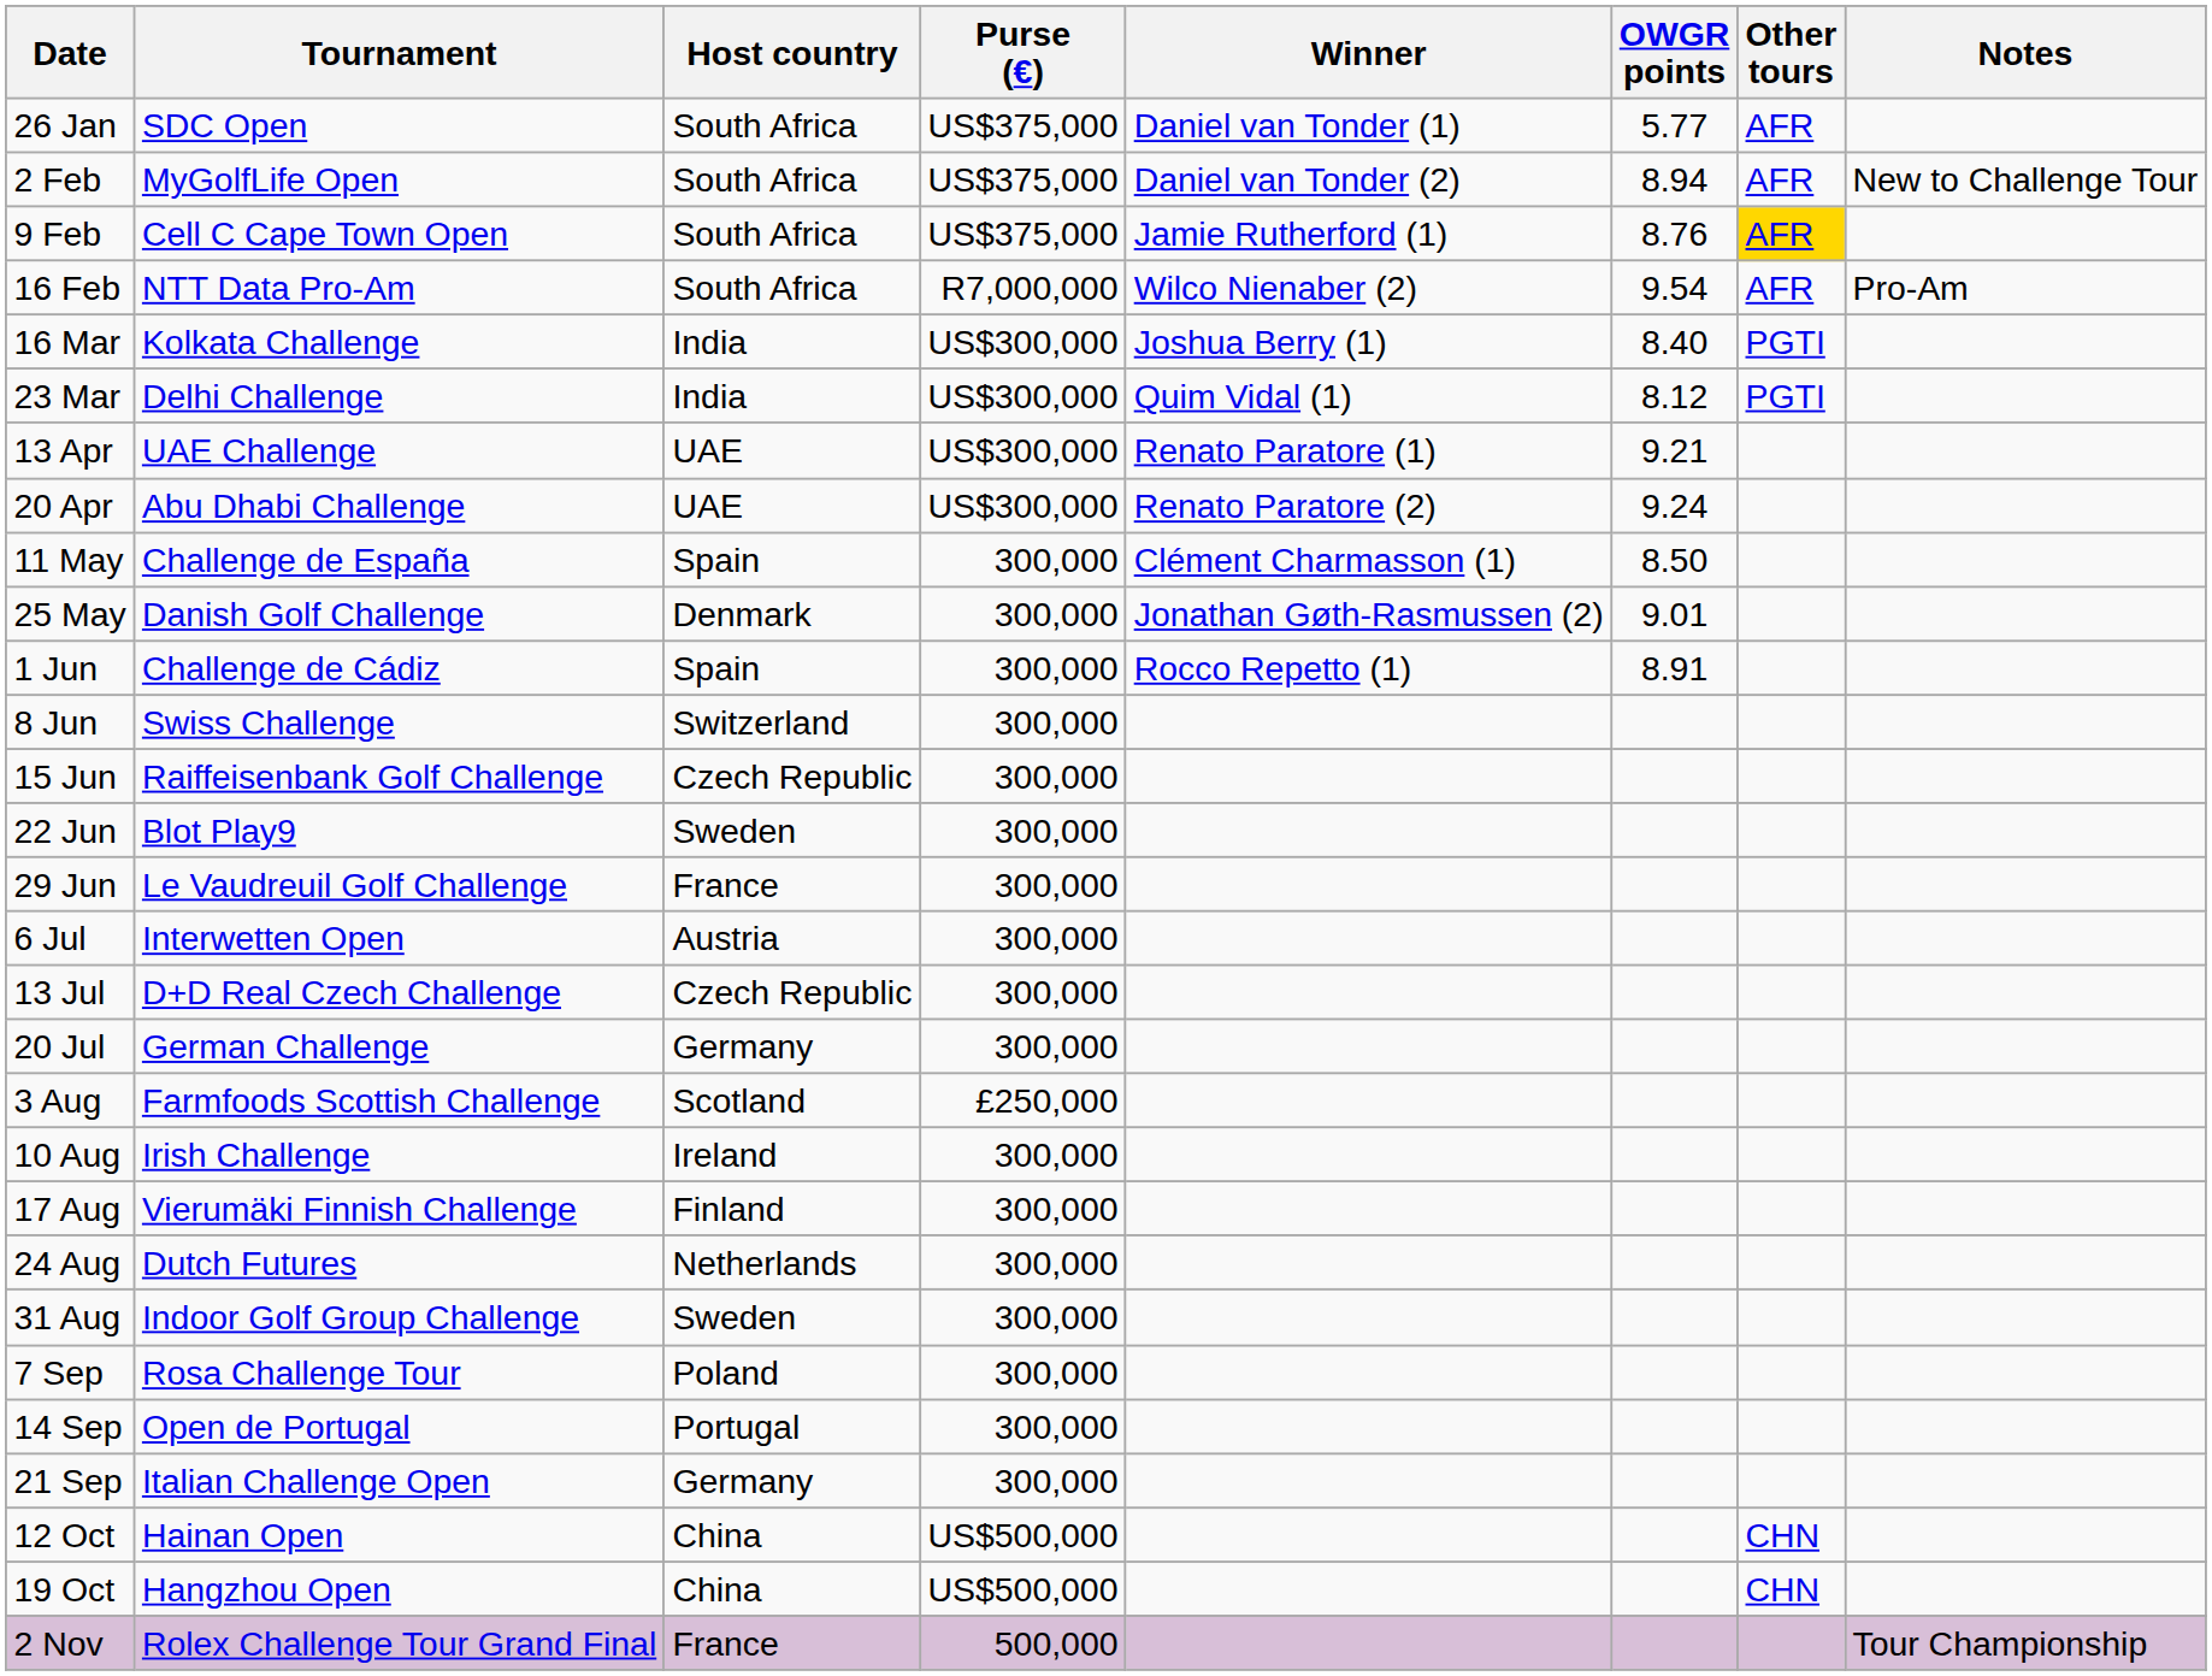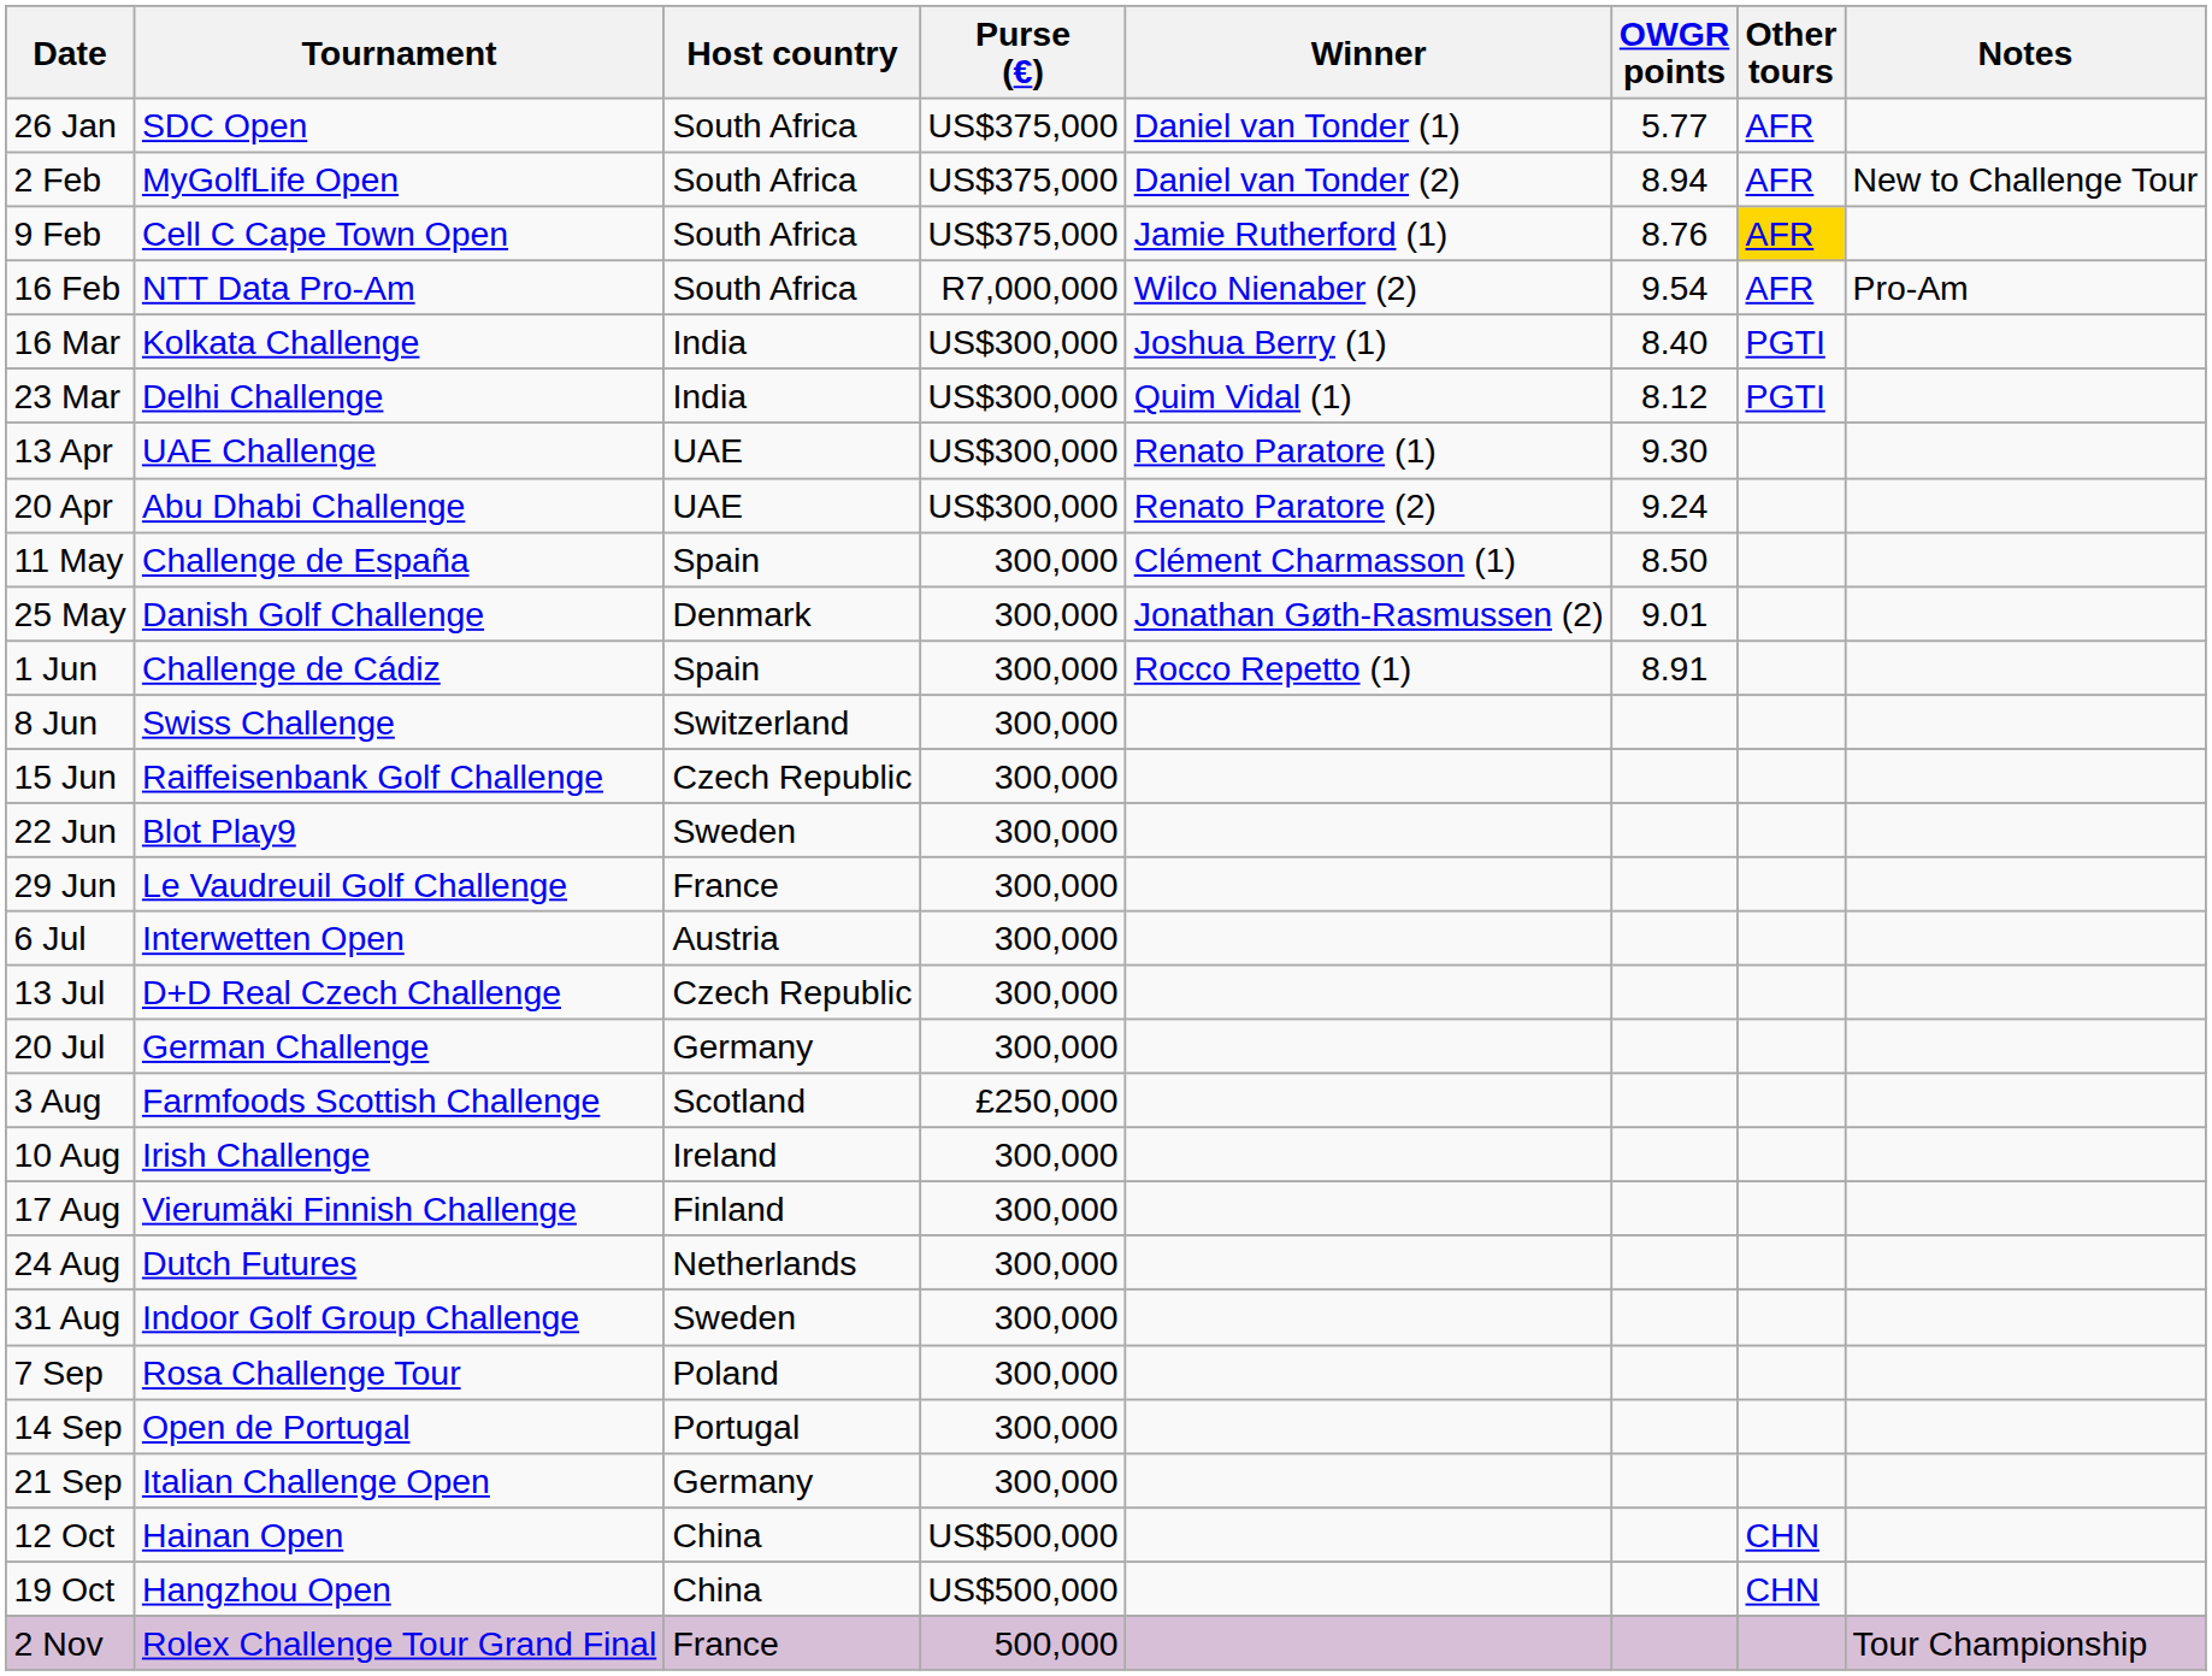 <table class="wikitable" style="font-size:95%">
 <tr>
 <th>Date</th>
 <th>Tournament</th>
 <th>Host country</th>
 <th>Purse<br>(<a href='#'>€</a>)</th>
 <th>Winner</th>
 <th><a href='#'>OWGR</a><br>points</th>
 <th>Other<br>tours</th>
 <th>Notes</th>
 </tr>
 <tr>
 <td>26 Jan</td>
 <td><a href='#'>SDC Open</a></td>
 <td>South Africa</td>
 <td align=right>US$375,000</td>
 <td> <a href='#'>Daniel van Tonder</a> (1)</td>
 <td align=center>5.77</td>
 <td><a href='#'>AFR</a></td>
 <td></td>
 </tr>
 <tr>
 <td>2 Feb</td>
 <td><a href='#'>MyGolfLife Open</a></td>
 <td>South Africa</td>
 <td align=right>US$375,000</td>
 <td> <a href='#'>Daniel van Tonder</a> (2)</td>
 <td align=center>8.94</td>
 <td><a href='#'>AFR</a></td>
 <td>New to Challenge Tour</td>
 </tr>
 <tr>
 <td>9 Feb</td>
 <td><a href='#'>Cell C Cape Town Open</a></td>
 <td>South Africa</td>
 <td align=right>US$375,000</td>
 <td> <a href='#'>Jamie Rutherford</a> (1)</td>
 <td align=center>8.76</td>
 <td style="background: gold;"><a href='#'>AFR</a></td>
 <td></td>
 </tr>
 <tr>
 <td>16 Feb</td>
 <td><a href='#'>NTT Data Pro-Am</a></td>
 <td>South Africa</td>
 <td align=right>R7,000,000</td>
 <td> <a href='#'>Wilco Nienaber</a> (2)</td>
 <td align=center>9.54</td>
 <td><a href='#'>AFR</a></td>
 <td>Pro-Am</td>
 </tr>
 <tr>
 <td>16 Mar</td>
 <td><a href='#'>Kolkata Challenge</a></td>
 <td>India</td>
 <td align=right>US$300,000</td>
 <td> <a href='#'>Joshua Berry</a> (1)</td>
 <td align=center>8.40</td>
 <td><a href='#'>PGTI</a></td>
 <td></td>
 </tr>
 <tr>
 <td>23 Mar</td>
 <td><a href='#'>Delhi Challenge</a></td>
 <td>India</td>
 <td align=right>US$300,000</td>
 <td> <a href='#'>Quim Vidal</a> (1)</td>
 <td align=center>8.12</td>
 <td><a href='#'>PGTI</a></td>
 <td></td>
 </tr>
 <tr>
 <td>13 Apr</td>
 <td><a href='#'>UAE Challenge</a></td>
 <td>UAE</td>
 <td align=right>US$300,000</td>
 <td> <a href='#'>Renato Paratore</a> (1)</td>
-<td align=center>9.21</td>
+<td align=center>9.30</td>
 <td></td>
 <td></td>
 </tr>
 <tr>
 <td>20 Apr</td>
 <td><a href='#'>Abu Dhabi Challenge</a></td>
 <td>UAE</td>
 <td align=right>US$300,000</td>
 <td> <a href='#'>Renato Paratore</a> (2)</td>
 <td align=center>9.24</td>
 <td></td>
 <td></td>
 </tr>
 <tr>
 <td>11 May</td>
 <td><a href='#'>Challenge de España</a></td>
 <td>Spain</td>
 <td align=right>300,000</td>
 <td> <a href='#'>Clément Charmasson</a> (1)</td>
 <td align=center>8.50</td>
 <td></td>
 <td></td>
 </tr>
 <tr>
 <td>25 May</td>
 <td><a href='#'>Danish Golf Challenge</a></td>
 <td>Denmark</td>
 <td align=right>300,000</td>
 <td> <a href='#'>Jonathan Gøth-Rasmussen</a> (2)</td>
 <td align=center>9.01</td>
 <td></td>
 <td></td>
 </tr>
 <tr>
 <td>1 Jun</td>
 <td><a href='#'>Challenge de Cádiz</a></td>
 <td>Spain</td>
 <td align=right>300,000</td>
 <td> <a href='#'>Rocco Repetto</a> (1)</td>
 <td align=center>8.91</td>
 <td></td>
 <td></td>
 </tr>
 <tr>
 <td>8 Jun</td>
 <td><a href='#'>Swiss Challenge</a></td>
 <td>Switzerland</td>
 <td align=right>300,000</td>
 <td></td>
 <td align=center></td>
 <td></td>
 <td></td>
 </tr>
 <tr>
 <td>15 Jun</td>
 <td><a href='#'>Raiffeisenbank Golf Challenge</a></td>
 <td>Czech Republic</td>
 <td align=right>300,000</td>
 <td></td>
 <td align=center></td>
 <td></td>
 <td></td>
 </tr>
 <tr>
 <td>22 Jun</td>
 <td><a href='#'>Blot Play9</a></td>
 <td>Sweden</td>
 <td align=right>300,000</td>
 <td></td>
 <td align=center></td>
 <td></td>
 <td></td>
 </tr>
 <tr>
 <td>29 Jun</td>
 <td><a href='#'>Le Vaudreuil Golf Challenge</a></td>
 <td>France</td>
 <td align=right>300,000</td>
 <td></td>
 <td align=center></td>
 <td></td>
 <td></td>
 </tr>
 <tr>
 <td>6 Jul</td>
 <td><a href='#'>Interwetten Open</a></td>
 <td>Austria</td>
 <td align=right>300,000</td>
 <td></td>
 <td align=center></td>
 <td></td>
 <td></td>
 </tr>
 <tr>
 <td>13 Jul</td>
 <td><a href='#'>D+D Real Czech Challenge</a></td>
 <td>Czech Republic</td>
 <td align=right>300,000</td>
 <td></td>
 <td align=center></td>
 <td></td>
 <td></td>
 </tr>
 <tr>
 <td>20 Jul</td>
 <td><a href='#'>German Challenge</a></td>
 <td>Germany</td>
 <td align=right>300,000</td>
 <td></td>
 <td align=center></td>
 <td></td>
 <td></td>
 </tr>
 <tr>
 <td>3 Aug</td>
 <td><a href='#'>Farmfoods Scottish Challenge</a></td>
 <td>Scotland</td>
 <td align=right>£250,000</td>
 <td></td>
 <td align=center></td>
 <td></td>
 <td></td>
 </tr>
 <tr>
 <td>10 Aug</td>
 <td><a href='#'>Irish Challenge</a></td>
 <td>Ireland</td>
 <td align=right>300,000</td>
 <td></td>
 <td align=center></td>
 <td></td>
 <td></td>
 </tr>
 <tr>
 <td>17 Aug</td>
 <td><a href='#'>Vierumäki Finnish Challenge</a></td>
 <td>Finland</td>
 <td align=right>300,000</td>
 <td></td>
 <td align=center></td>
 <td></td>
 <td></td>
 </tr>
 <tr>
 <td>24 Aug</td>
 <td><a href='#'>Dutch Futures</a></td>
 <td>Netherlands</td>
 <td align=right>300,000</td>
 <td></td>
 <td align=center></td>
 <td></td>
 <td></td>
 </tr>
 <tr>
 <td>31 Aug</td>
 <td><a href='#'>Indoor Golf Group Challenge</a></td>
 <td>Sweden</td>
 <td align=right>300,000</td>
 <td></td>
 <td align=center></td>
 <td></td>
 <td></td>
 </tr>
 <tr>
 <td>7 Sep</td>
 <td><a href='#'>Rosa Challenge Tour</a></td>
 <td>Poland</td>
 <td align=right>300,000</td>
 <td></td>
 <td align=center></td>
 <td></td>
 <td></td>
 </tr>
 <tr>
 <td>14 Sep</td>
 <td><a href='#'>Open de Portugal</a></td>
 <td>Portugal</td>
 <td align=right>300,000</td>
 <td></td>
 <td align=center></td>
 <td></td>
 <td></td>
 </tr>
 <tr>
 <td>21 Sep</td>
 <td><a href='#'>Italian Challenge Open</a></td>
 <td>Germany</td>
 <td align=right>300,000</td>
 <td></td>
 <td align=center></td>
 <td></td>
 <td></td>
 </tr>
 <tr>
 <td>12 Oct</td>
 <td><a href='#'>Hainan Open</a></td>
 <td>China</td>
 <td align=right>US$500,000</td>
 <td></td>
 <td align=center></td>
 <td><a href='#'>CHN</a></td>
 <td></td>
 </tr>
 <tr>
 <td>19 Oct</td>
 <td><a href='#'>Hangzhou Open</a></td>
 <td>China</td>
 <td align=right>US$500,000</td>
 <td></td>
 <td align=center></td>
 <td><a href='#'>CHN</a></td>
 <td></td>
 </tr>
 <tr style="background:thistle;">
 <td>2 Nov</td>
 <td><a href='#'>Rolex Challenge Tour Grand Final</a></td>
 <td>France</td>
 <td align=right>500,000</td>
 <td></td>
 <td align=center></td>
 <td></td>
 <td>Tour Championship</td>
 </tr>
 </table>
